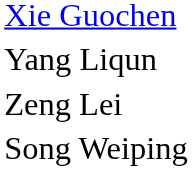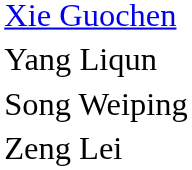 <table>
 <tr>
 <th></th>
 <td> <a href='#'>Xie Guochen</a></td>
 </tr>
 <tr>
 <th></th>
 <td>Yang Liqun</td>
 </tr>
 <tr>
 <th></th>
-<td>Zeng Lei</td>
+<td>Song Weiping</td>
 </tr>
 <tr>
 <th></th>
-<td>Song Weiping</td>
+<td>Zeng Lei</td>
 </tr>
 </table>
